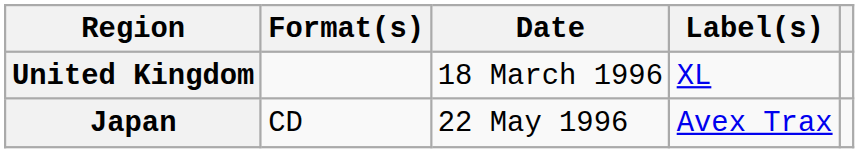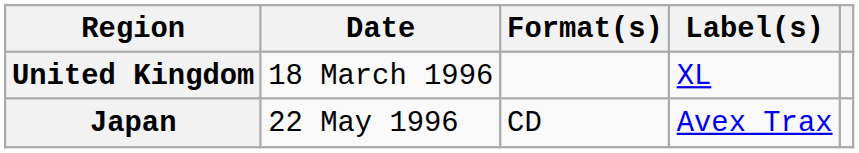 <table class="wikitable plainrowheaders">
 <tr>
 <th scope="col">Region</th>
+<th scope="col">Date</th>
 <th scope="col">Format(s)</th>
-<th scope="col">Date</th>
 <th scope="col">Label(s)</th>
 <th scope="col"></th>
 </tr>
 <tr>
 <th scope="row">United Kingdom</th>
+<td>18 March 1996</td>
 <td></td>
-<td>18 March 1996</td>
 <td><a href='#'>XL</a></td>
 <td></td>
 </tr>
 <tr>
 <th scope="row">Japan</th>
+<td>22 May 1996</td>
 <td>CD</td>
-<td>22 May 1996</td>
 <td><a href='#'>Avex Trax</a></td>
 <td></td>
 </tr>
 </table>
